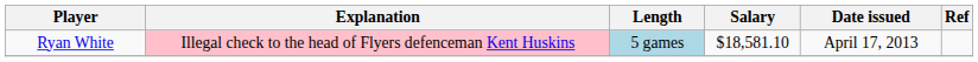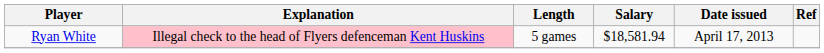 <table class="wikitable" style="width:60em; text-align:center;">
 <tr>
 <th style="width:15%;">Player</th>
 <th style="width:50%;">Explanation</th>
 <th style="width:10%;">Length</th>
 <th style="width:10%;">Salary</th>
 <th style="width:15%;">Date issued</th>
 <th>Ref</th>
 </tr>
 <tr>
 <td><a href='#'>Ryan White</a></td>
 <td style="background: pink;">Illegal check to the head of Flyers defenceman <a href='#'>Kent Huskins</a></td>
-<td style="background: lightblue;">5 games</td>
-<td>$18,581.10</td>
+<td>5 games</td>
+<td>$18,581.94</td>
 <td>April 17, 2013</td>
 <td></td>
 </tr>
 <tr>
 </tr>
 </table>
